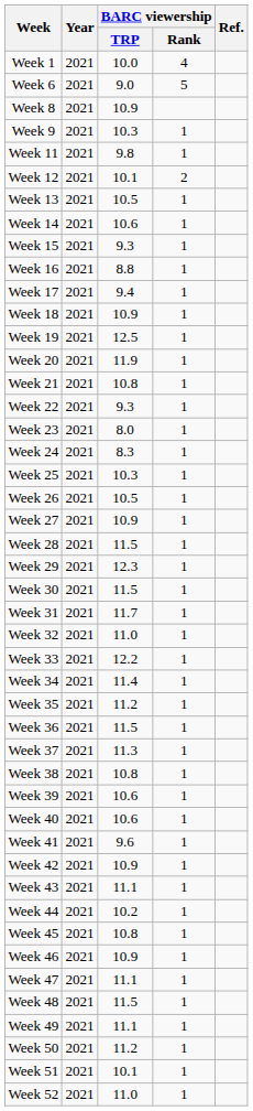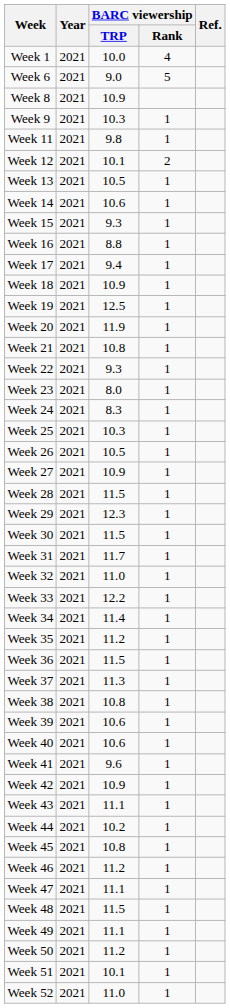 <table class="wikitable sortable" style="text-align:center">
 <tr>
 <th rowspan="2">Week</th>
 <th rowspan="2">Year</th>
 <th colspan="2"><a href='#'>BARC</a> viewership</th>
 <th rowspan="2">Ref.</th>
 </tr>
 <tr>
 <th><a href='#'>TRP</a></th>
 <th>Rank</th>
 </tr>
 <tr>
 <td>Week 1</td>
 <td>2021</td>
 <td>10.0</td>
 <td>4</td>
 <td></td>
 </tr>
 <tr>
 <td>Week 6</td>
 <td>2021</td>
 <td>9.0</td>
 <td>5</td>
 <td></td>
 </tr>
 <tr>
 <td>Week 8</td>
 <td>2021</td>
 <td>10.9</td>
 <td></td>
 </tr>
 <tr>
 <td>Week 9</td>
 <td>2021</td>
 <td>10.3</td>
 <td>1</td>
 <td></td>
 </tr>
 <tr>
 <td>Week 11</td>
 <td>2021</td>
 <td>9.8</td>
 <td>1</td>
 <td></td>
 </tr>
 <tr>
 <td>Week 12</td>
 <td>2021</td>
 <td>10.1</td>
 <td>2</td>
 <td></td>
 </tr>
 <tr>
 <td>Week 13</td>
 <td>2021</td>
 <td>10.5</td>
 <td>1</td>
 <td></td>
 </tr>
 <tr>
 <td>Week 14</td>
 <td>2021</td>
 <td>10.6</td>
 <td>1</td>
 <td></td>
 </tr>
 <tr>
 <td>Week 15</td>
 <td>2021</td>
 <td>9.3</td>
 <td>1</td>
 <td></td>
 </tr>
 <tr>
 <td>Week 16</td>
 <td>2021</td>
 <td>8.8</td>
 <td>1</td>
 <td></td>
 </tr>
 <tr>
 <td>Week 17</td>
 <td>2021</td>
 <td>9.4</td>
 <td>1</td>
 <td></td>
 </tr>
 <tr>
 <td>Week 18</td>
 <td>2021</td>
 <td>10.9</td>
 <td>1</td>
 <td></td>
 </tr>
 <tr>
 <td>Week 19</td>
 <td>2021</td>
 <td>12.5</td>
 <td>1</td>
 <td></td>
 </tr>
 <tr>
 <td>Week 20</td>
 <td>2021</td>
 <td>11.9</td>
 <td>1</td>
 <td></td>
 </tr>
 <tr>
 <td>Week 21</td>
 <td>2021</td>
 <td>10.8</td>
 <td>1</td>
 <td></td>
 </tr>
 <tr>
 <td>Week 22</td>
 <td>2021</td>
 <td>9.3</td>
 <td>1</td>
 <td></td>
 </tr>
 <tr>
 <td>Week 23</td>
 <td>2021</td>
 <td>8.0</td>
 <td>1</td>
 <td></td>
 </tr>
 <tr>
 <td>Week 24</td>
 <td>2021</td>
 <td>8.3</td>
 <td>1</td>
 <td></td>
 </tr>
 <tr>
 <td>Week 25</td>
 <td>2021</td>
 <td>10.3</td>
 <td>1</td>
 <td></td>
 </tr>
 <tr>
 <td>Week 26</td>
 <td>2021</td>
 <td>10.5</td>
 <td>1</td>
 <td></td>
 </tr>
 <tr>
 <td>Week 27</td>
 <td>2021</td>
 <td>10.9</td>
 <td>1</td>
 <td></td>
 </tr>
 <tr>
 <td>Week 28</td>
 <td>2021</td>
 <td>11.5</td>
 <td>1</td>
 <td></td>
 </tr>
 <tr>
 <td>Week 29</td>
 <td>2021</td>
 <td>12.3</td>
 <td>1</td>
 <td></td>
 </tr>
 <tr>
 <td>Week 30</td>
 <td>2021</td>
 <td>11.5</td>
 <td>1</td>
 <td></td>
 </tr>
 <tr>
 <td>Week 31</td>
 <td>2021</td>
 <td>11.7</td>
 <td>1</td>
 <td></td>
 </tr>
 <tr>
 <td>Week 32</td>
 <td>2021</td>
 <td>11.0</td>
 <td>1</td>
 <td></td>
 </tr>
 <tr>
 <td>Week 33</td>
 <td>2021</td>
 <td>12.2</td>
 <td>1</td>
 <td></td>
 </tr>
 <tr>
 <td>Week 34</td>
 <td>2021</td>
 <td>11.4</td>
 <td>1</td>
 <td></td>
 </tr>
 <tr>
 <td>Week 35</td>
 <td>2021</td>
 <td>11.2</td>
 <td>1</td>
 <td></td>
 </tr>
 <tr>
 <td>Week 36</td>
 <td>2021</td>
 <td>11.5</td>
 <td>1</td>
 <td></td>
 </tr>
 <tr>
 <td>Week 37</td>
 <td>2021</td>
 <td>11.3</td>
 <td>1</td>
 <td></td>
 </tr>
 <tr>
 <td>Week 38</td>
 <td>2021</td>
 <td>10.8</td>
 <td>1</td>
 <td></td>
 </tr>
 <tr>
 <td>Week 39</td>
 <td>2021</td>
 <td>10.6</td>
 <td>1</td>
 <td></td>
 </tr>
 <tr>
 <td>Week 40</td>
 <td>2021</td>
 <td>10.6</td>
 <td>1</td>
 <td></td>
 </tr>
 <tr>
 <td>Week 41</td>
 <td>2021</td>
 <td>9.6</td>
 <td>1</td>
 <td></td>
 </tr>
 <tr>
 <td>Week 42</td>
 <td>2021</td>
 <td>10.9</td>
 <td>1</td>
 <td></td>
 </tr>
 <tr>
 <td>Week 43</td>
 <td>2021</td>
 <td>11.1</td>
 <td>1</td>
 <td></td>
 </tr>
 <tr>
 <td>Week 44</td>
 <td>2021</td>
 <td>10.2</td>
 <td>1</td>
 <td></td>
 </tr>
 <tr>
 <td>Week 45</td>
 <td>2021</td>
 <td>10.8</td>
 <td>1</td>
 <td></td>
 </tr>
 <tr>
 <td>Week 46</td>
 <td>2021</td>
-<td>10.9</td>
+<td>11.2</td>
 <td>1</td>
 <td></td>
 </tr>
 <tr>
 <td>Week 47</td>
 <td>2021</td>
 <td>11.1</td>
 <td>1</td>
 <td></td>
 </tr>
 <tr>
 <td>Week 48</td>
 <td>2021</td>
 <td>11.5</td>
 <td>1</td>
 <td></td>
 </tr>
 <tr>
 <td>Week 49</td>
 <td>2021</td>
 <td>11.1</td>
 <td>1</td>
 <td></td>
 </tr>
 <tr>
 <td>Week 50</td>
 <td>2021</td>
 <td>11.2</td>
 <td>1</td>
 <td></td>
 </tr>
 <tr>
 <td>Week 51</td>
 <td>2021</td>
 <td>10.1</td>
 <td>1</td>
 <td></td>
 </tr>
 <tr>
 <td>Week 52</td>
 <td>2021</td>
 <td>11.0</td>
 <td>1</td>
 <td></td>
 </tr>
 </table>
